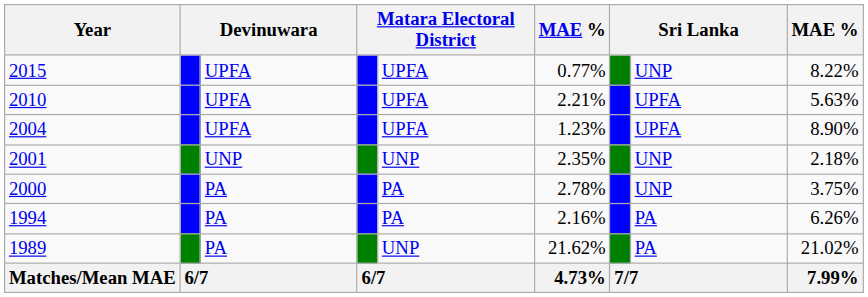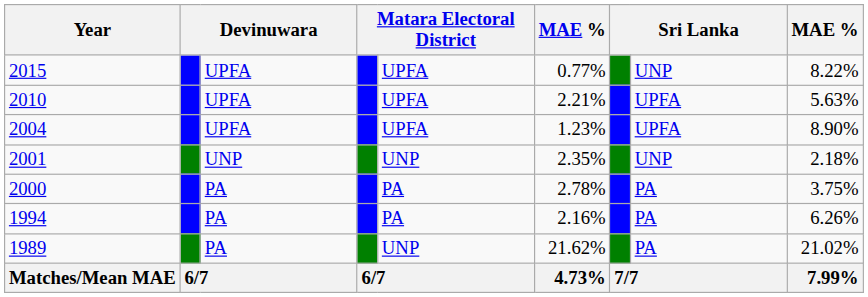 <table class="wikitable">
 <tr>
 <th>Year</th>
 <th colspan="2" width="144px">Devinuwara</th>
 <th colspan="2" width="144px"><a href='#'>Matara Electoral District</a></th>
 <th><a href='#'>MAE</a> %</th>
 <th colspan="2" width="144px">Sri Lanka</th>
 <th>MAE %</th>
 </tr>
 <tr>
 <td><a href='#'>2015</a></td>
 <td style="background-color:blue;" width="10px"></td>
 <td style="text-align:left;"><a href='#'>UPFA</a></td>
 <td style="background-color:blue;" width="10px"></td>
 <td style="text-align:left;"><a href='#'>UPFA</a></td>
 <td style="text-align:right;">0.77%</td>
 <td style="background-color:green;" width="10px"></td>
 <td style="text-align:left;"><a href='#'>UNP</a></td>
 <td style="text-align:right;">8.22%</td>
 </tr>
 <tr>
 <td><a href='#'>2010</a></td>
 <td style="background-color:blue;" width="10px"></td>
 <td style="text-align:left;"><a href='#'>UPFA</a></td>
 <td style="background-color:blue;" width="10px"></td>
 <td style="text-align:left;"><a href='#'>UPFA</a></td>
 <td style="text-align:right;">2.21%</td>
 <td style="background-color:blue;" width="10px"></td>
 <td style="text-align:left;"><a href='#'>UPFA</a></td>
 <td style="text-align:right;">5.63%</td>
 </tr>
 <tr>
 <td><a href='#'>2004</a></td>
 <td style="background-color:blue;" width="10px"></td>
 <td style="text-align:left;"><a href='#'>UPFA</a></td>
 <td style="background-color:blue;" width="10px"></td>
 <td style="text-align:left;"><a href='#'>UPFA</a></td>
 <td style="text-align:right;">1.23%</td>
 <td style="background-color:blue;" width="10px"></td>
 <td style="text-align:left;"><a href='#'>UPFA</a></td>
 <td style="text-align:right;">8.90%</td>
 </tr>
 <tr>
 <td><a href='#'>2001</a></td>
 <td style="background-color:green;" width="10px"></td>
 <td style="text-align:left;"><a href='#'>UNP</a></td>
 <td style="background-color:green;" width="10px"></td>
 <td style="text-align:left;"><a href='#'>UNP</a></td>
 <td style="text-align:right;">2.35%</td>
 <td style="background-color:green;" width="10px"></td>
 <td style="text-align:left;"><a href='#'>UNP</a></td>
 <td style="text-align:right;">2.18%</td>
 </tr>
 <tr>
 <td><a href='#'>2000</a></td>
 <td style="background-color:blue;" width="10px"></td>
 <td style="text-align:left;"><a href='#'>PA</a></td>
 <td style="background-color:blue;" width="10px"></td>
 <td style="text-align:left;"><a href='#'>PA</a></td>
 <td style="text-align:right;">2.78%</td>
 <td style="background-color:blue;" width="10px"></td>
-<td style="text-align:left;"><a href='#'>UNP</a></td>
+<td style="text-align:left;"><a href='#'>PA</a></td>
 <td style="text-align:right;">3.75%</td>
 </tr>
 <tr>
 <td><a href='#'>1994</a></td>
 <td style="background-color:blue;" width="10px"></td>
 <td style="text-align:left;"><a href='#'>PA</a></td>
 <td style="background-color:blue;" width="10px"></td>
 <td style="text-align:left;"><a href='#'>PA</a></td>
 <td style="text-align:right;">2.16%</td>
 <td style="background-color:blue;" width="10px"></td>
 <td style="text-align:left;"><a href='#'>PA</a></td>
 <td style="text-align:right;">6.26%</td>
 </tr>
 <tr>
 <td><a href='#'>1989</a></td>
 <td style="background-color:green;" width="10px"></td>
 <td style="text-align:left;"><a href='#'>PA</a></td>
 <td style="background-color:green;" width="10px"></td>
 <td style="text-align:left;"><a href='#'>UNP</a></td>
 <td style="text-align:right;">21.62%</td>
 <td style="background-color:green;" width="10px"></td>
 <td style="text-align:left;"><a href='#'>PA</a></td>
 <td style="text-align:right;">21.02%</td>
 </tr>
 <tr>
 <th>Matches/Mean MAE</th>
 <th style="text-align:left;"colspan="2" width="144px">6/7</th>
 <th style="text-align:left;"colspan="2" width="144px">6/7</th>
 <th style="text-align:right;">4.73%</th>
 <th style="text-align:left;"colspan="2" width="144px">7/7</th>
 <th style="text-align:right;">7.99%</th>
 </tr>
 </table>
